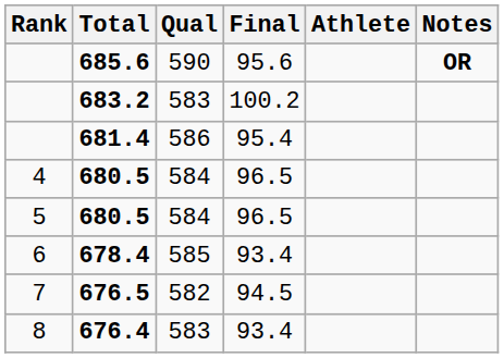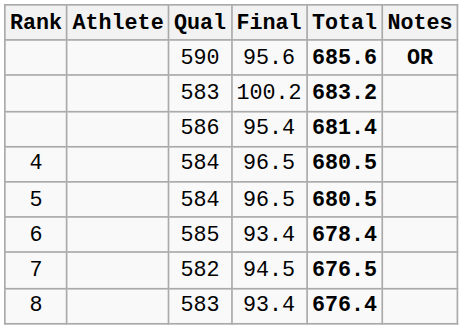 <table class="wikitable sortable" style="text-align: center">
 <tr>
 <th>Rank</th>
-<th>Total</th>
+<th>Athlete</th>
 <th>Qual</th>
 <th>Final</th>
-<th>Athlete</th>
+<th>Total</th>
 <th>Notes</th>
 </tr>
 <tr>
 <td></td>
-<td><strong>685.6</strong></td>
+<td align=left></td>
 <td>590</td>
 <td>95.6</td>
-<td align=left></td>
+<td><strong>685.6</strong></td>
 <td><strong>OR</strong></td>
 </tr>
 <tr>
 <td></td>
-<td><strong>683.2</strong></td>
+<td align=left></td>
 <td>583</td>
 <td>100.2</td>
-<td align=left></td>
+<td><strong>683.2</strong></td>
 <td></td>
 </tr>
 <tr>
 <td></td>
-<td><strong>681.4</strong></td>
+<td align=left></td>
 <td>586</td>
 <td>95.4</td>
-<td align=left></td>
+<td><strong>681.4</strong></td>
 <td></td>
 </tr>
 <tr>
 <td>4</td>
-<td><strong>680.5</strong></td>
+<td align=left></td>
 <td>584</td>
 <td>96.5</td>
-<td align=left></td>
+<td><strong>680.5</strong></td>
 <td></td>
 </tr>
 <tr>
 <td>5</td>
-<td><strong>680.5</strong></td>
+<td align=left></td>
 <td>584</td>
 <td>96.5</td>
-<td align=left></td>
+<td><strong>680.5</strong></td>
 <td></td>
 </tr>
 <tr>
 <td>6</td>
-<td><strong>678.4</strong></td>
+<td align=left></td>
 <td>585</td>
 <td>93.4</td>
-<td align=left></td>
+<td><strong>678.4</strong></td>
 <td></td>
 </tr>
 <tr>
 <td>7</td>
-<td><strong>676.5</strong></td>
+<td align=left></td>
 <td>582</td>
 <td>94.5</td>
-<td align=left></td>
+<td><strong>676.5</strong></td>
 <td></td>
 </tr>
 <tr>
 <td>8</td>
-<td><strong>676.4</strong></td>
+<td align=left></td>
 <td>583</td>
 <td>93.4</td>
-<td align=left></td>
+<td><strong>676.4</strong></td>
 <td></td>
 </tr>
 </table>
